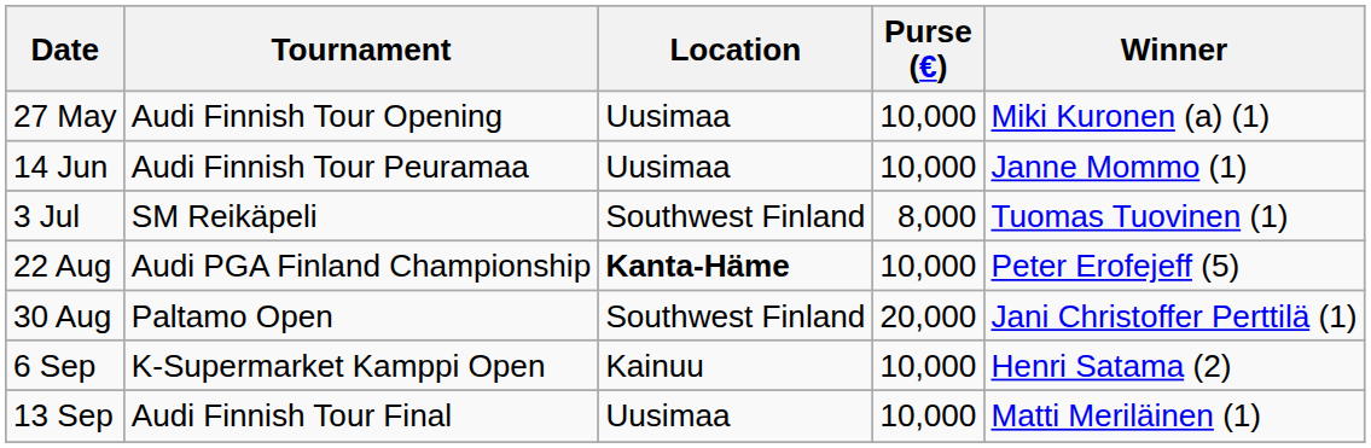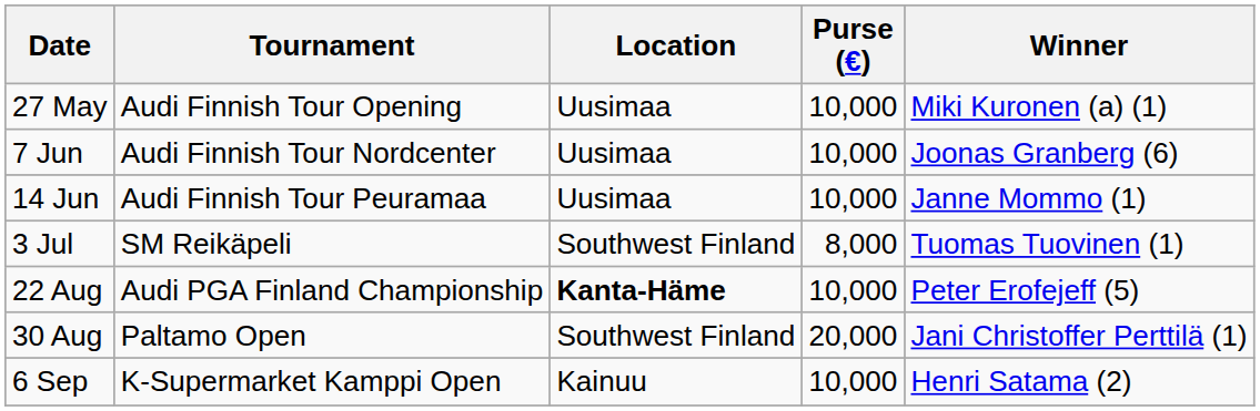 <table class="wikitable" style="font-size:95%;">
 <tr>
 <th>Date</th>
 <th>Tournament</th>
 <th>Location</th>
 <th>Purse<br>(<a href='#'>€</a>)</th>
 <th>Winner</th>
 </tr>
 <tr>
 <td>27 May</td>
 <td>Audi Finnish Tour Opening</td>
 <td>Uusimaa</td>
 <td align=right>10,000</td>
 <td> <a href='#'>Miki Kuronen</a> (a) (1)</td>
+</tr>
+<tr>
+<td>7 Jun</td>
+<td>Audi Finnish Tour Nordcenter</td>
+<td>Uusimaa</td>
+<td align=right>10,000</td>
+<td> <a href='#'>Joonas Granberg</a> (6)</td>
 </tr>
 <tr>
 <td>14 Jun</td>
 <td>Audi Finnish Tour Peuramaa</td>
 <td>Uusimaa</td>
 <td align=right>10,000</td>
 <td> <a href='#'>Janne Mommo</a> (1)</td>
 </tr>
 <tr>
 <td>3 Jul</td>
 <td>SM Reikäpeli</td>
 <td>Southwest Finland</td>
 <td align=right>8,000</td>
 <td> <a href='#'>Tuomas Tuovinen</a> (1)</td>
 </tr>
 <tr>
 <td>22 Aug</td>
 <td>Audi PGA Finland Championship</td>
 <td><strong>Kanta-Häme</strong></td>
 <td align=right>10,000</td>
 <td> <a href='#'>Peter Erofejeff</a> (5)</td>
 </tr>
 <tr>
 <td>30 Aug</td>
 <td>Paltamo Open</td>
 <td>Southwest Finland</td>
 <td align=right>20,000</td>
 <td> <a href='#'>Jani Christoffer Perttilä</a> (1)</td>
 </tr>
 <tr>
 <td>6 Sep</td>
 <td>K-Supermarket Kamppi Open</td>
 <td>Kainuu</td>
 <td align=right>10,000</td>
 <td> <a href='#'>Henri Satama</a> (2)</td>
 </tr>
-<tr>
-<td>13 Sep</td>
-<td>Audi Finnish Tour Final</td>
-<td>Uusimaa</td>
-<td align=right>10,000</td>
-<td> <a href='#'>Matti Meriläinen</a> (1)</td>
-</tr>
 </table>
